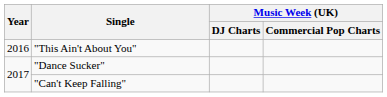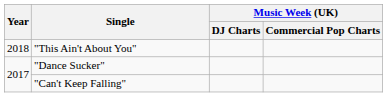 <table class="wikitable">
 <tr>
 <th rowspan="2" style="text-align:center;">Year</th>
 <th rowspan="2" style="text-align:center; width:250px;">Single</th>
 <th colspan="2"><a href='#'>Music Week</a> (UK)</th>
 </tr>
 <tr>
 <th>DJ Charts</th>
 <th>Commercial Pop Charts</th>
 </tr>
 <tr>
-<td>2016</td>
+<td>2018</td>
 <td>"This Ain't About You"</td>
 <td></td>
 <td></td>
 </tr>
 <tr>
 <td rowspan="2">2017</td>
 <td>"Dance Sucker"</td>
 <td></td>
 <td></td>
 </tr>
 <tr>
 <td>"Can't Keep Falling"</td>
 <td></td>
 <td></td>
 </tr>
 </table>
